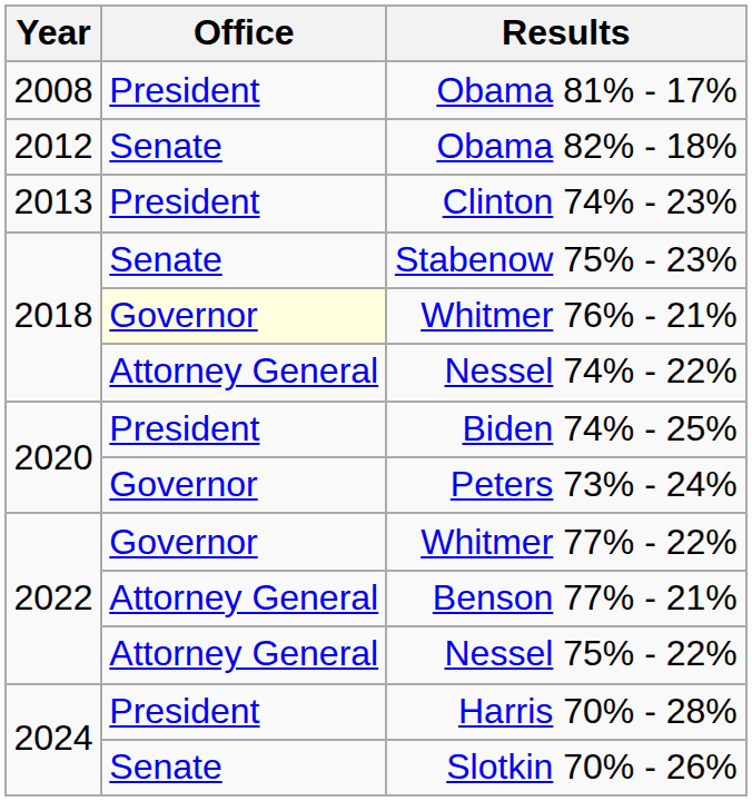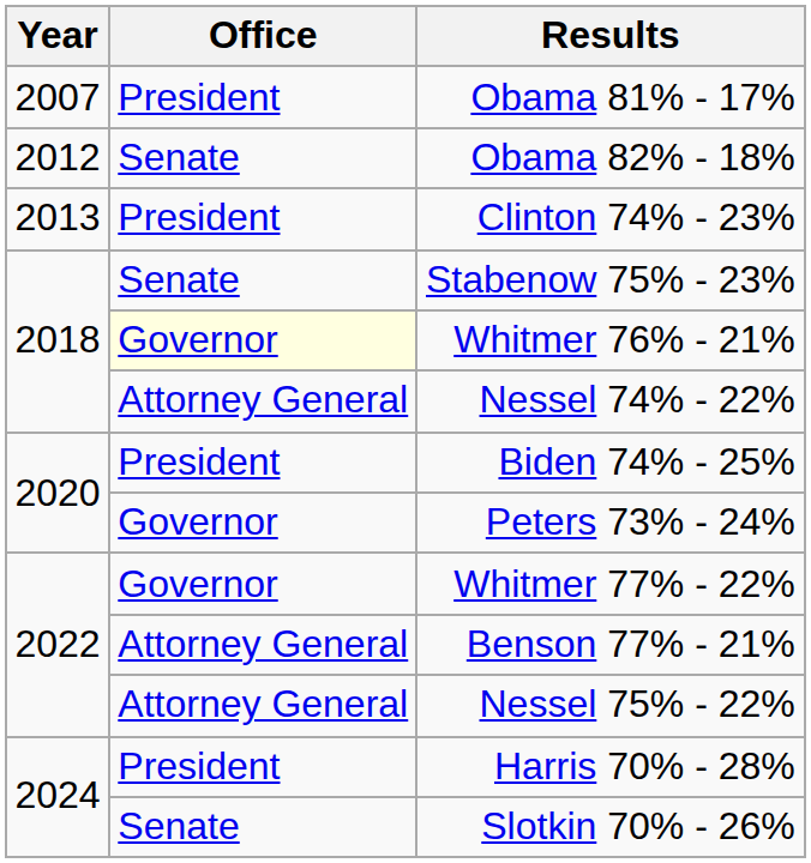 <table class=wikitable>
 <tr>
 <th>Year</th>
 <th>Office</th>
 <th>Results</th>
 </tr>
 <tr>
-<td>2008</td>
+<td>2007</td>
 <td><a href='#'>President</a></td>
 <td align="right" ><a href='#'>Obama</a> 81% - 17%</td>
 </tr>
 <tr>
 <td>2012</td>
 <td><a href='#'>Senate</a></td>
 <td align="right" ><a href='#'>Obama</a> 82% - 18%</td>
 </tr>
 <tr>
 <td>2013</td>
 <td><a href='#'>President</a></td>
 <td align="right" ><a href='#'>Clinton</a> 74% - 23%</td>
 </tr>
 <tr>
 <td rowspan=3>2018</td>
 <td><a href='#'>Senate</a></td>
 <td align="right" ><a href='#'>Stabenow</a> 75% - 23%</td>
 </tr>
 <tr>
 <td style="background: lightyellow;"><a href='#'>Governor</a></td>
 <td align="right" ><a href='#'>Whitmer</a> 76% - 21%</td>
 </tr>
 <tr>
 <td><a href='#'>Attorney General</a></td>
 <td align="right" ><a href='#'>Nessel</a> 74% - 22%</td>
 </tr>
 <tr>
 <td rowspan=2>2020</td>
 <td><a href='#'>President</a></td>
 <td align="right" ><a href='#'>Biden</a> 74% - 25%</td>
 </tr>
 <tr>
 <td><a href='#'>Governor</a></td>
 <td align="right" ><a href='#'>Peters</a> 73% - 24%</td>
 </tr>
 <tr>
 <td rowspan=3>2022</td>
 <td><a href='#'>Governor</a></td>
 <td align="right" ><a href='#'>Whitmer</a> 77% - 22%</td>
 </tr>
 <tr>
 <td><a href='#'>Attorney General</a></td>
 <td align="right" ><a href='#'>Benson</a> 77% - 21%</td>
 </tr>
 <tr>
 <td><a href='#'>Attorney General</a></td>
 <td align="right" ><a href='#'>Nessel</a> 75% - 22%</td>
 </tr>
 <tr>
 <td rowspan=2>2024</td>
 <td><a href='#'>President</a></td>
 <td align="right" ><a href='#'>Harris</a> 70% - 28%</td>
 </tr>
 <tr>
 <td><a href='#'>Senate</a></td>
 <td align="right" ><a href='#'>Slotkin</a> 70% - 26%</td>
 </tr>
 </table>
